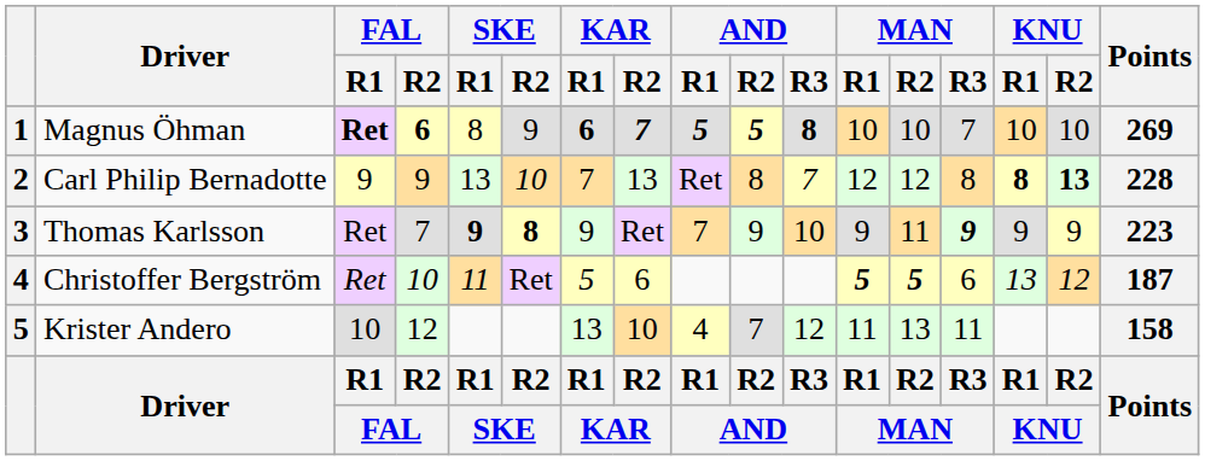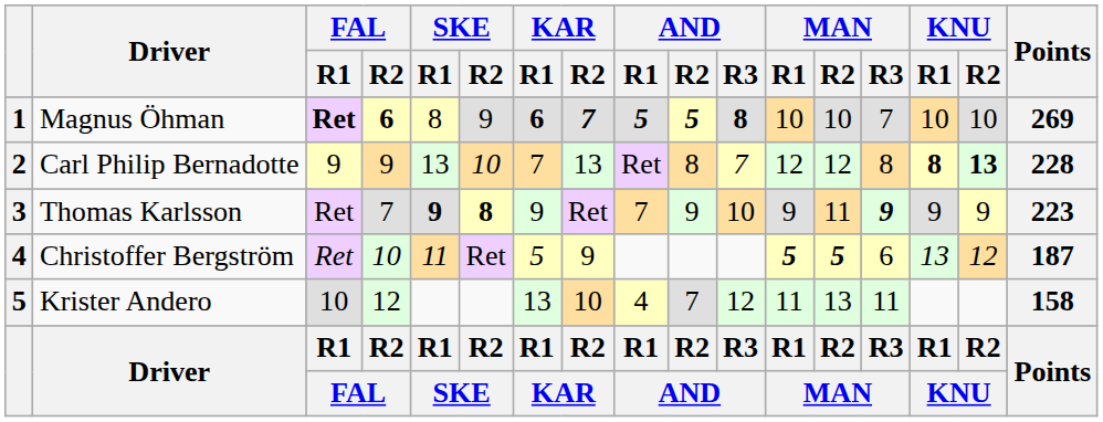 <table class="wikitable" style="text-align:center;">
 <tr>
 <th rowspan="2"></th>
 <th rowspan="2">Driver</th>
 <th colspan="2"><a href='#'>FAL</a><br></th>
 <th colspan="2"><a href='#'>SKE</a><br></th>
 <th colspan="2"><a href='#'>KAR</a><br></th>
 <th colspan="3"><a href='#'>AND</a><br></th>
 <th colspan="3"><a href='#'>MAN</a><br></th>
 <th colspan="2"><a href='#'>KNU</a><br></th>
 <th rowspan="2">Points</th>
 </tr>
 <tr>
 <th>R1</th>
 <th>R2</th>
 <th>R1</th>
 <th>R2</th>
 <th>R1</th>
 <th>R2</th>
 <th>R1</th>
 <th>R2</th>
 <th>R3</th>
 <th>R1</th>
 <th>R2</th>
 <th>R3</th>
 <th>R1</th>
 <th>R2</th>
 </tr>
 <tr>
 <th>1</th>
 <td align="left"> Magnus Öhman</td>
 <td style="background:#efcfff;"><strong>Ret</strong></td>
 <td style="background:#ffffbf;"><strong>6</strong></td>
 <td style="background:#ffffbf;">8</td>
 <td style="background:#dfdfdf;">9</td>
 <td style="background:#dfdfdf;"><strong>6</strong></td>
 <td style="background:#dfdfdf;"><strong><em>7</em></strong></td>
 <td style="background:#dfdfdf;"><strong><em>5</em></strong></td>
 <td style="background:#ffffbf;"><strong><em>5</em></strong></td>
 <td style="background:#dfdfdf;"><strong>8</strong></td>
 <td style="background:#ffdf9f;">10</td>
 <td style="background:#dfdfdf;">10</td>
 <td style="background:#dfdfdf;">7</td>
 <td style="background:#ffdf9f;">10</td>
 <td style="background:#dfdfdf;">10</td>
 <th>269</th>
 </tr>
 <tr>
 <th>2</th>
 <td align="left"> Carl Philip Bernadotte</td>
 <td style="background:#ffffbf;">9</td>
 <td style="background:#ffdf9f;">9</td>
 <td style="background:#dfffdf;">13</td>
 <td style="background:#ffdf9f;"><em>10</em></td>
 <td style="background:#ffdf9f;">7</td>
 <td style="background:#dfffdf;">13</td>
 <td style="background:#efcfff;">Ret</td>
 <td style="background:#ffdf9f;">8</td>
 <td style="background:#ffffbf;"><em>7</em></td>
 <td style="background:#dfffdf;">12</td>
 <td style="background:#dfffdf;">12</td>
 <td style="background:#ffdf9f;">8</td>
 <td style="background:#ffffbf;"><strong>8</strong></td>
 <td style="background:#dfffdf;"><strong>13</strong></td>
 <th>228</th>
 </tr>
 <tr>
 <th>3</th>
 <td align="left"> Thomas Karlsson</td>
 <td style="background:#efcfff;">Ret</td>
 <td style="background:#dfdfdf;">7</td>
 <td style="background:#dfdfdf;"><strong>9</strong></td>
 <td style="background:#ffffbf;"><strong>8</strong></td>
 <td style="background:#dfffdf;">9</td>
 <td style="background:#efcfff;">Ret</td>
 <td style="background:#ffdf9f;">7</td>
 <td style="background:#dfffdf;">9</td>
 <td style="background:#ffdf9f;">10</td>
 <td style="background:#dfdfdf;">9</td>
 <td style="background:#ffdf9f;">11</td>
 <td style="background:#dfffdf;"><strong><em>9</em></strong></td>
 <td style="background:#dfdfdf;">9</td>
 <td style="background:#ffffbf;">9</td>
 <th>223</th>
 </tr>
 <tr>
 <th>4</th>
 <td align="left"> Christoffer Bergström</td>
 <td style="background:#efcfff;"><em>Ret</em></td>
 <td style="background:#dfffdf;"><em>10</em></td>
 <td style="background:#ffdf9f;"><em>11</em></td>
 <td style="background:#efcfff;">Ret</td>
 <td style="background:#ffffbf;"><em>5</em></td>
-<td style="background:#ffffbf;">6</td>
+<td style="background:#ffffbf;">9</td>
 <td></td>
 <td></td>
 <td></td>
 <td style="background:#ffffbf;"><strong><em>5</em></strong></td>
 <td style="background:#ffffbf;"><strong><em>5</em></strong></td>
 <td style="background:#ffffbf;">6</td>
 <td style="background:#dfffdf;"><em>13</em></td>
 <td style="background:#ffdf9f;"><em>12</em></td>
 <th>187</th>
 </tr>
 <tr>
 <th>5</th>
 <td align="left"> Krister Andero</td>
 <td style="background:#dfdfdf;">10</td>
 <td style="background:#dfffdf;">12</td>
 <td></td>
 <td></td>
 <td style="background:#dfffdf;">13</td>
 <td style="background:#ffdf9f;">10</td>
 <td style="background:#ffffbf;">4</td>
 <td style="background:#dfdfdf;">7</td>
 <td style="background:#dfffdf;">12</td>
 <td style="background:#dfffdf;">11</td>
 <td style="background:#dfffdf;">13</td>
 <td style="background:#dfffdf;">11</td>
 <td></td>
 <td></td>
 <th>158</th>
 </tr>
 <tr>
 <th rowspan="2"></th>
 <th rowspan="2">Driver</th>
 <th>R1</th>
 <th>R2</th>
 <th>R1</th>
 <th>R2</th>
 <th>R1</th>
 <th>R2</th>
 <th>R1</th>
 <th>R2</th>
 <th>R3</th>
 <th>R1</th>
 <th>R2</th>
 <th>R3</th>
 <th>R1</th>
 <th>R2</th>
 <th rowspan="2">Points</th>
 </tr>
 <tr>
 <th colspan="2"><a href='#'>FAL</a><br></th>
 <th colspan="2"><a href='#'>SKE</a><br></th>
 <th colspan="2"><a href='#'>KAR</a><br></th>
 <th colspan="3"><a href='#'>AND</a><br></th>
 <th colspan="3"><a href='#'>MAN</a><br></th>
 <th colspan="2"><a href='#'>KNU</a><br></th>
 </tr>
 </table>
